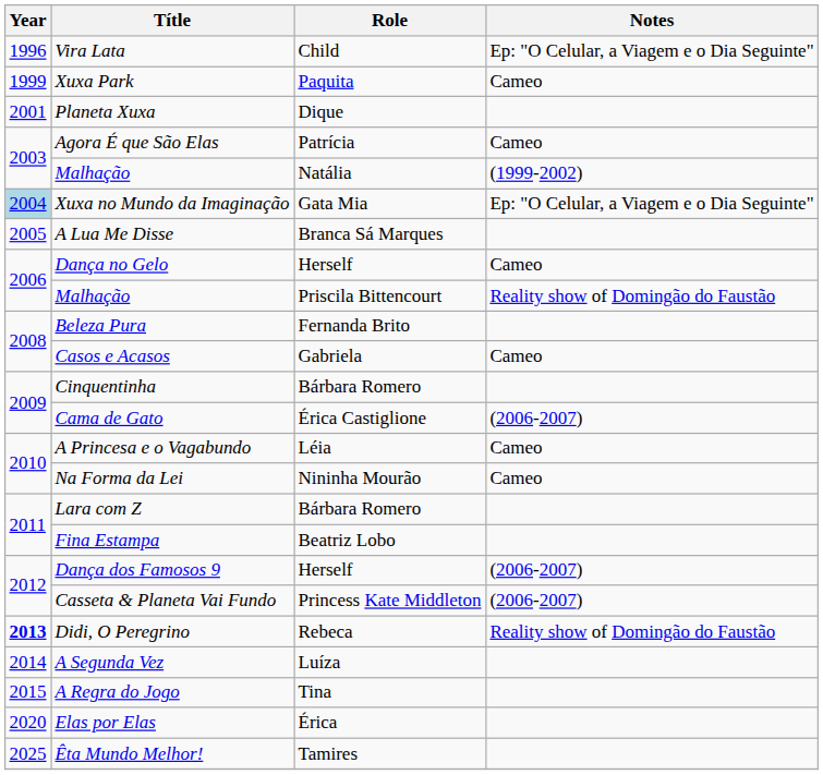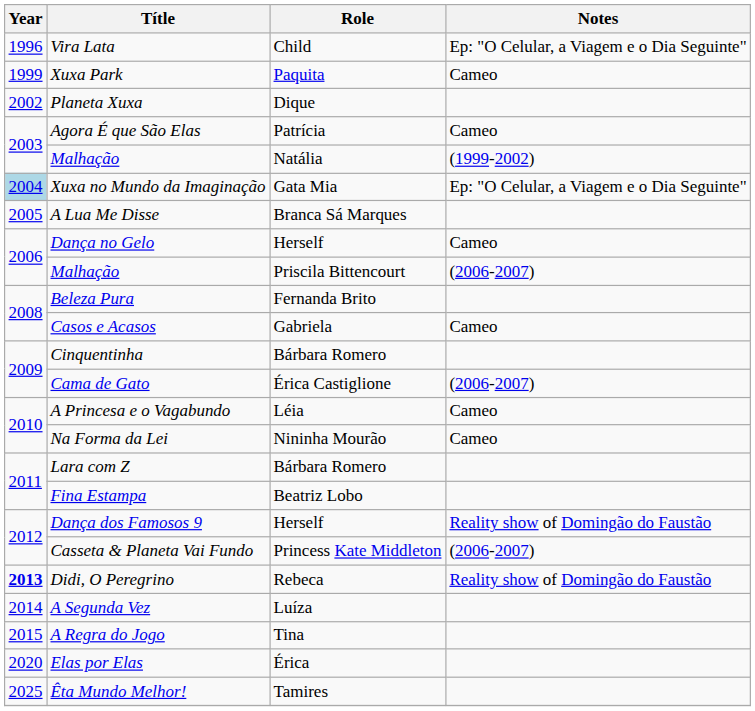 <table class="wikitable" style="font-size: 90%;">
 <tr>
 <th>Year</th>
 <th>Títle</th>
 <th>Role</th>
 <th>Notes</th>
 </tr>
 <tr>
 <td><a href='#'>1996</a></td>
 <td><em>Vira Lata</em></td>
 <td>Child</td>
 <td>Ep: "O Celular, a Viagem e o Dia Seguinte"</td>
 </tr>
 <tr>
 <td><a href='#'>1999</a></td>
 <td><em>Xuxa Park</em></td>
 <td><a href='#'>Paquita</a></td>
 <td>Cameo</td>
 </tr>
 <tr>
-<td><a href='#'>2001</a></td>
+<td><a href='#'>2002</a></td>
 <td><em>Planeta Xuxa</em></td>
 <td>Dique</td>
 <td></td>
 </tr>
 <tr>
 <td rowspan="2"><a href='#'>2003</a></td>
 <td><em>Agora É que São Elas</em></td>
 <td>Patrícia</td>
 <td>Cameo</td>
 </tr>
 <tr>
 <td><em><a href='#'>Malhação</a></em></td>
 <td>Natália</td>
 <td>(<a href='#'>1999</a>-<a href='#'>2002</a>)</td>
 </tr>
 <tr>
 <td style="background: lightblue;"><a href='#'>2004</a></td>
 <td><em>Xuxa no Mundo da Imaginação</em></td>
 <td>Gata Mia</td>
 <td>Ep: "O Celular, a Viagem e o Dia Seguinte"</td>
 </tr>
 <tr>
 <td><a href='#'>2005</a></td>
 <td><em>A Lua Me Disse</em></td>
 <td>Branca Sá Marques</td>
 <td></td>
 </tr>
 <tr>
 <td rowspan="2"><a href='#'>2006</a></td>
 <td><em><a href='#'>Dança no Gelo</a></em></td>
 <td>Herself</td>
 <td>Cameo</td>
 </tr>
 <tr>
 <td><em><a href='#'>Malhação</a></em></td>
 <td>Priscila Bittencourt</td>
-<td><a href='#'>Reality show</a> of <a href='#'>Domingão do Faustão</a></td>
+<td>(<a href='#'>2006</a>-<a href='#'>2007</a>)</td>
 </tr>
 <tr>
 <td rowspan="2"><a href='#'>2008</a></td>
 <td><em><a href='#'>Beleza Pura</a></em></td>
 <td>Fernanda Brito</td>
 <td></td>
 </tr>
 <tr>
 <td><em><a href='#'>Casos e Acasos</a></em></td>
 <td>Gabriela</td>
 <td>Cameo</td>
 </tr>
 <tr>
 <td rowspan="2"><a href='#'>2009</a></td>
 <td><em>Cinquentinha</em></td>
 <td>Bárbara Romero</td>
 <td></td>
 </tr>
 <tr>
 <td><em><a href='#'>Cama de Gato</a></em></td>
 <td>Érica Castiglione</td>
 <td>(<a href='#'>2006</a>-<a href='#'>2007</a>)</td>
 </tr>
 <tr>
 <td rowspan="2"><a href='#'>2010</a></td>
 <td><em>A Princesa e o Vagabundo</em></td>
 <td>Léia</td>
 <td>Cameo</td>
 </tr>
 <tr>
 <td><em>Na Forma da Lei</em></td>
 <td>Nininha Mourão</td>
 <td>Cameo</td>
 </tr>
 <tr>
 <td rowspan="2"><a href='#'>2011</a></td>
 <td><em>Lara com Z</em></td>
 <td>Bárbara Romero</td>
 <td></td>
 </tr>
 <tr>
 <td><em><a href='#'>Fina Estampa</a></em></td>
 <td>Beatriz Lobo</td>
 <td></td>
 </tr>
 <tr>
 <td rowspan="2"><a href='#'>2012</a></td>
 <td><em><a href='#'>Dança dos Famosos 9</a></em></td>
 <td>Herself</td>
-<td>(<a href='#'>2006</a>-<a href='#'>2007</a>)</td>
+<td><a href='#'>Reality show</a> of <a href='#'>Domingão do Faustão</a></td>
 </tr>
 <tr>
 <td><em>Casseta & Planeta Vai Fundo</em></td>
 <td>Princess <a href='#'>Kate Middleton</a></td>
 <td>(<a href='#'>2006</a>-<a href='#'>2007</a>)</td>
 </tr>
 <tr>
 <td><strong><a href='#'>2013</a></strong></td>
 <td><em>Didi, O Peregrino</em></td>
 <td>Rebeca</td>
 <td><a href='#'>Reality show</a> of <a href='#'>Domingão do Faustão</a></td>
 </tr>
 <tr>
 <td><a href='#'>2014</a></td>
 <td><em><a href='#'>A Segunda Vez</a></em></td>
 <td>Luíza</td>
 <td></td>
 </tr>
 <tr>
 <td><a href='#'>2015</a></td>
 <td><em><a href='#'>A Regra do Jogo</a></em></td>
 <td>Tina</td>
 <td></td>
 </tr>
 <tr>
 <td><a href='#'>2020</a></td>
 <td><em><a href='#'>Elas por Elas</a></em></td>
 <td>Érica</td>
 <td></td>
 </tr>
 <tr>
 <td><a href='#'>2025</a></td>
 <td><em><a href='#'>Êta Mundo Melhor!</a></em></td>
 <td>Tamires</td>
 <td></td>
 </tr>
 <tr>
 </tr>
 </table>
